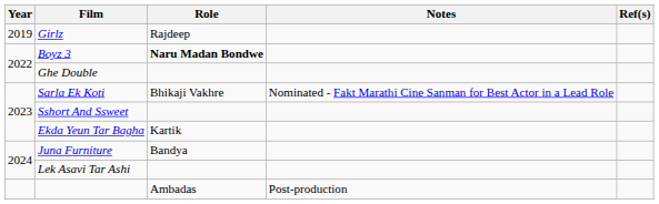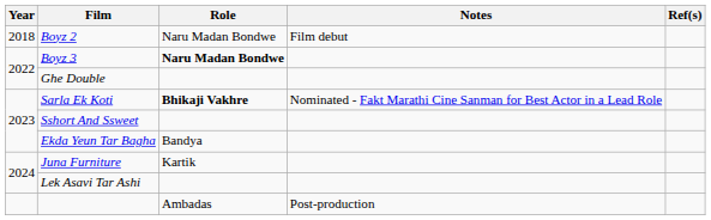 <table class="wikitable sortable">
 <tr>
 <th>Year</th>
 <th>Film</th>
 <th>Role</th>
 <th>Notes</th>
 <th>Ref(s)</th>
 </tr>
 <tr>
-<td>2019</td>
-<td><em><a href='#'>Girlz</a></em></td>
-<td>Rajdeep</td>
-<td></td>
+<td>2018</td>
+<td><em><a href='#'>Boyz 2</a></em></td>
+<td>Naru Madan Bondwe</td>
+<td>Film debut</td>
 <td></td>
 </tr>
 <tr>
 <td rowspan="2">2022</td>
 <td><em><a href='#'>Boyz 3</a></em></td>
 <td><strong>Naru Madan Bondwe</strong></td>
 <td></td>
 <td></td>
 </tr>
 <tr>
 <td><em>Ghe Double</em></td>
 <td></td>
 <td></td>
 <td></td>
 </tr>
 <tr>
 <td rowspan="3">2023</td>
 <td><em><a href='#'>Sarla Ek Koti</a></em></td>
-<td>Bhikaji Vakhre</td>
+<td><strong>Bhikaji Vakhre</strong></td>
 <td>Nominated - <a href='#'>Fakt Marathi Cine Sanman for Best Actor in a Lead Role</a></td>
 <td></td>
 </tr>
 <tr>
 <td><em><a href='#'>Sshort And Ssweet</a></em></td>
 <td></td>
 <td></td>
 <td></td>
 </tr>
 <tr>
 <td><em><a href='#'>Ekda Yeun Tar Bagha</a></em></td>
-<td>Kartik</td>
+<td>Bandya</td>
 <td></td>
 <td></td>
 </tr>
 <tr>
 <td rowspan="2">2024</td>
 <td><em><a href='#'>Juna Furniture</a></em></td>
-<td>Bandya</td>
+<td>Kartik</td>
 <td></td>
 <td></td>
 </tr>
 <tr>
 <td><em>Lek Asavi Tar Ashi</em></td>
 <td></td>
 <td></td>
 <td></td>
 </tr>
 <tr>
 <td></td>
 <td></td>
 <td>Ambadas</td>
 <td>Post-production</td>
 <td></td>
 </tr>
 </table>
